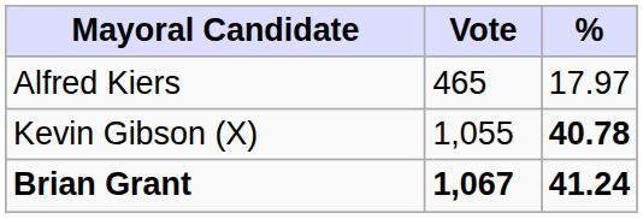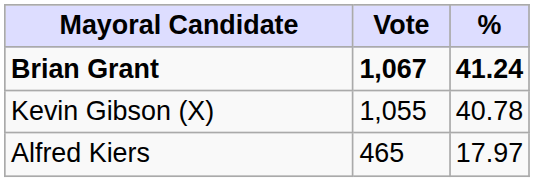 <table class="wikitable">
 <tr>
 <th style="background:#ddf; width:200px;">Mayoral Candidate</th>
 <th style="background:#ddf; width:50px;">Vote</th>
 <th style="background:#ddf; width:30px;">%</th>
 </tr>
 <tr>
+<td><strong>Brian Grant</strong></td>
+<td><strong>1,067</strong></td>
+<td><strong>41.24</strong></td>
+</tr>
+<tr>
+<td>Kevin Gibson (X)</td>
+<td>1,055</td>
+<td>40.78</td>
+</tr>
+<tr>
 <td>Alfred Kiers</td>
 <td>465</td>
 <td>17.97</td>
 </tr>
-<tr>
-<td>Kevin Gibson (X)</td>
-<td>1,055</td>
-<td><strong>40.78</strong></td>
-</tr>
-<tr>
-<td><strong>Brian Grant</strong></td>
-<td><strong>1,067</strong></td>
-<td><strong>41.24</strong></td>
-</tr>
 </table>
